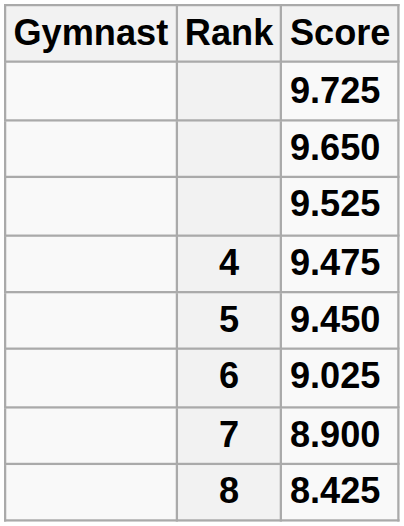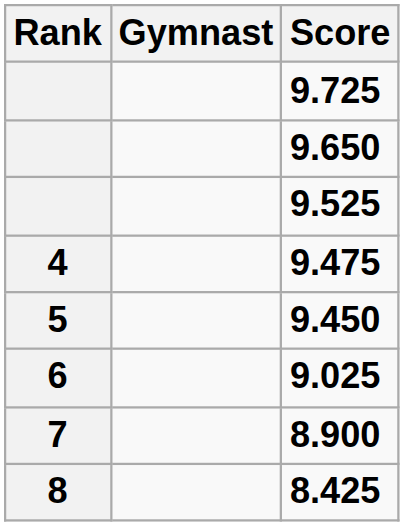 <table class="wikitable sortable">
 <tr>
+<th scope="col">Rank</th>
 <th scope="col">Gymnast</th>
-<th scope="col">Rank</th>
 <th scope="col">Score</th>
 </tr>
 <tr>
+<th scope="row"></th>
 <td></td>
-<th scope="row"></th>
 <td><strong>9.725</strong></td>
 </tr>
 <tr>
+<th scope="row"></th>
 <td></td>
-<th scope="row"></th>
 <td><strong>9.650</strong></td>
 </tr>
 <tr>
+<th scope="row"></th>
 <td></td>
-<th scope="row"></th>
 <td><strong>9.525</strong></td>
 </tr>
 <tr>
+<th scope="row">4</th>
 <td></td>
-<th scope="row">4</th>
 <td><strong>9.475</strong></td>
 </tr>
 <tr>
+<th scope="row">5</th>
 <td></td>
-<th scope="row">5</th>
 <td><strong>9.450</strong></td>
 </tr>
 <tr>
+<th scope="row">6</th>
 <td></td>
-<th scope="row">6</th>
 <td><strong>9.025</strong></td>
 </tr>
 <tr>
+<th scope="row">7</th>
 <td></td>
-<th scope="row">7</th>
 <td><strong>8.900</strong></td>
 </tr>
 <tr>
+<th scope="row">8</th>
 <td></td>
-<th scope="row">8</th>
 <td><strong>8.425</strong></td>
 </tr>
 </table>
